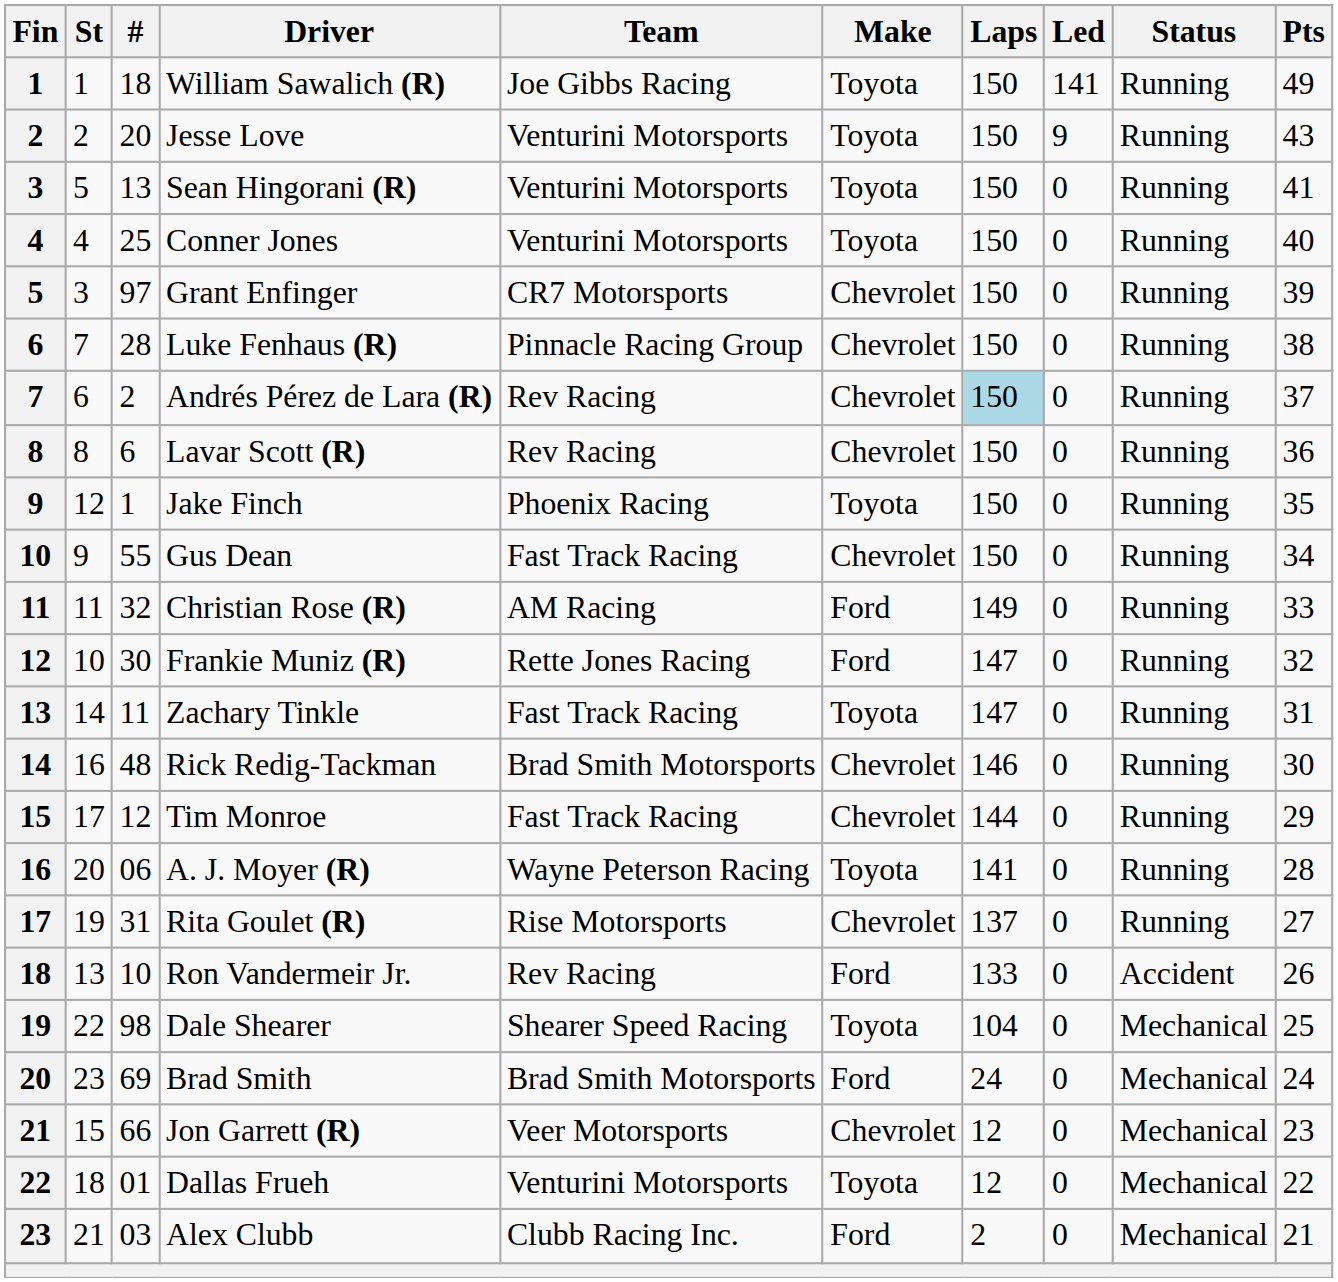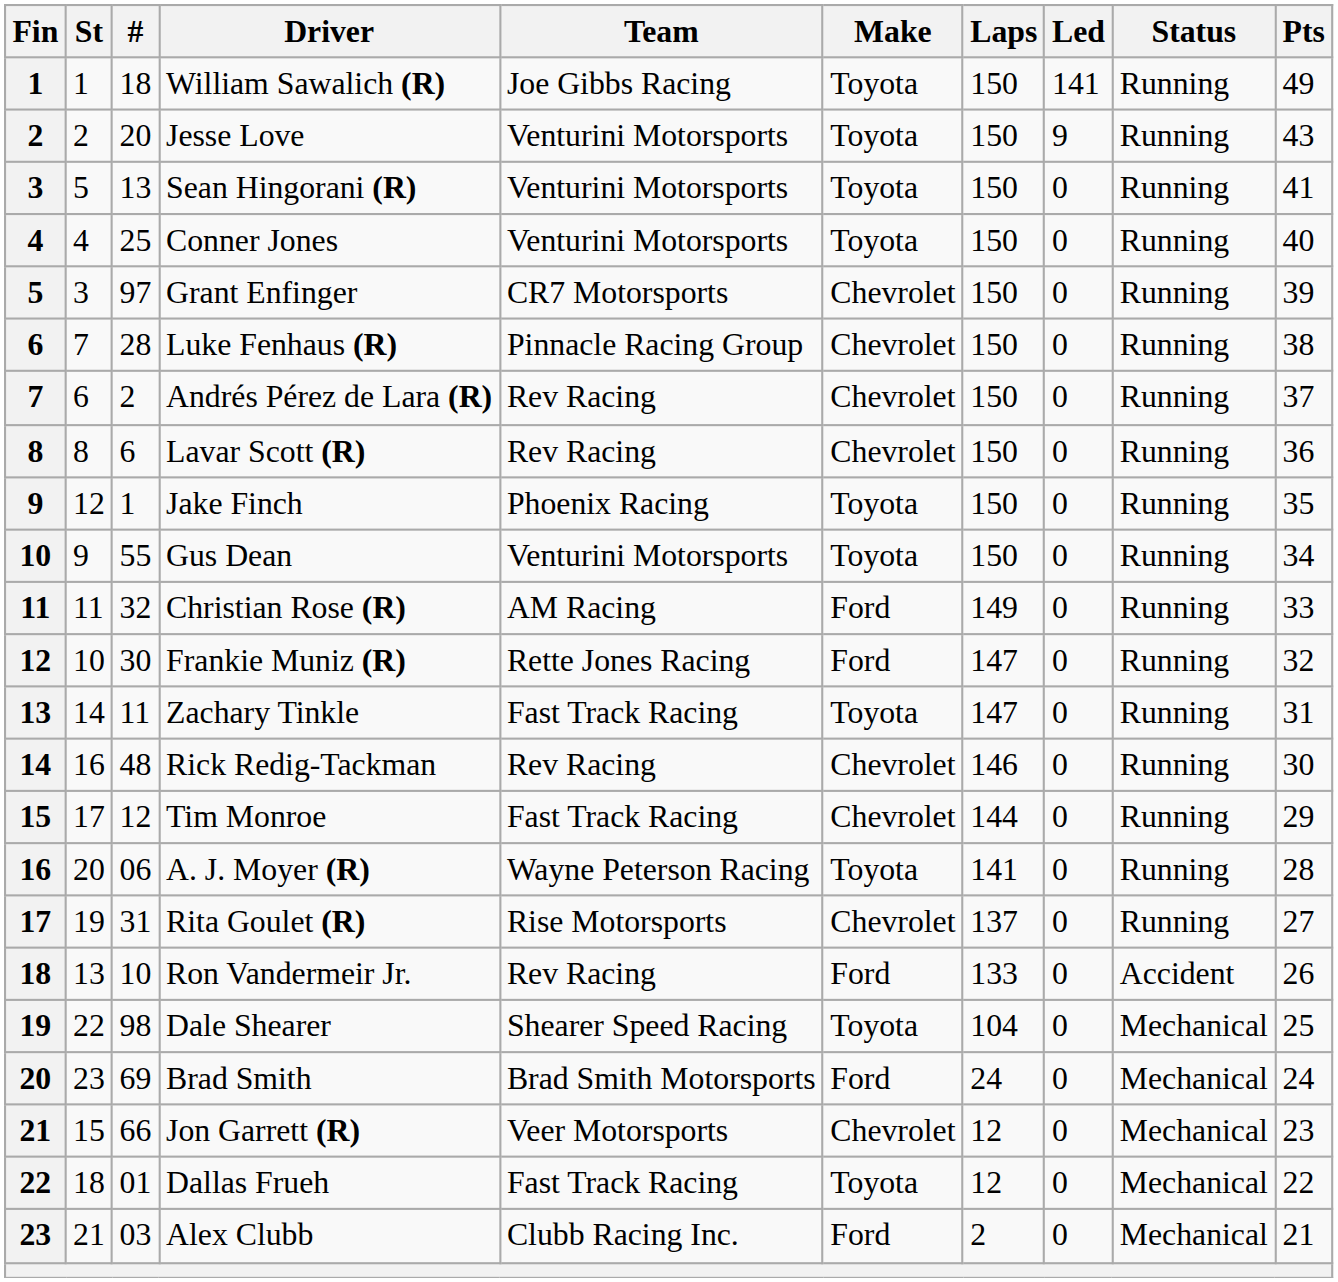 <table class="wikitable" style="font-size:95%">
 <tr>
 <th>Fin</th>
 <th>St</th>
 <th>#</th>
 <th>Driver</th>
 <th>Team</th>
 <th>Make</th>
 <th>Laps</th>
 <th>Led</th>
 <th>Status</th>
 <th>Pts</th>
 </tr>
 <tr>
 <th>1</th>
 <td>1</td>
 <td>18</td>
 <td>William Sawalich <strong>(R)</strong></td>
 <td>Joe Gibbs Racing</td>
 <td>Toyota</td>
 <td>150</td>
 <td>141</td>
 <td>Running</td>
 <td>49</td>
 </tr>
 <tr>
 <th>2</th>
 <td>2</td>
 <td>20</td>
 <td>Jesse Love</td>
 <td>Venturini Motorsports</td>
 <td>Toyota</td>
 <td>150</td>
 <td>9</td>
 <td>Running</td>
 <td>43</td>
 </tr>
 <tr>
 <th>3</th>
 <td>5</td>
 <td>13</td>
 <td>Sean Hingorani <strong>(R)</strong></td>
 <td>Venturini Motorsports</td>
 <td>Toyota</td>
 <td>150</td>
 <td>0</td>
 <td>Running</td>
 <td>41</td>
 </tr>
 <tr>
 <th>4</th>
 <td>4</td>
 <td>25</td>
 <td>Conner Jones</td>
 <td>Venturini Motorsports</td>
 <td>Toyota</td>
 <td>150</td>
 <td>0</td>
 <td>Running</td>
 <td>40</td>
 </tr>
 <tr>
 <th>5</th>
 <td>3</td>
 <td>97</td>
 <td>Grant Enfinger</td>
 <td>CR7 Motorsports</td>
 <td>Chevrolet</td>
 <td>150</td>
 <td>0</td>
 <td>Running</td>
 <td>39</td>
 </tr>
 <tr>
 <th>6</th>
 <td>7</td>
 <td>28</td>
 <td>Luke Fenhaus <strong>(R)</strong></td>
 <td>Pinnacle Racing Group</td>
 <td>Chevrolet</td>
 <td>150</td>
 <td>0</td>
 <td>Running</td>
 <td>38</td>
 </tr>
 <tr>
 <th>7</th>
 <td>6</td>
 <td>2</td>
 <td>Andrés Pérez de Lara <strong>(R)</strong></td>
 <td>Rev Racing</td>
 <td>Chevrolet</td>
-<td style="background: lightblue;">150</td>
+<td>150</td>
 <td>0</td>
 <td>Running</td>
 <td>37</td>
 </tr>
 <tr>
 <th>8</th>
 <td>8</td>
 <td>6</td>
 <td>Lavar Scott <strong>(R)</strong></td>
 <td>Rev Racing</td>
 <td>Chevrolet</td>
 <td>150</td>
 <td>0</td>
 <td>Running</td>
 <td>36</td>
 </tr>
 <tr>
 <th>9</th>
 <td>12</td>
 <td>1</td>
 <td>Jake Finch</td>
 <td>Phoenix Racing</td>
 <td>Toyota</td>
 <td>150</td>
 <td>0</td>
 <td>Running</td>
 <td>35</td>
 </tr>
 <tr>
 <th>10</th>
 <td>9</td>
 <td>55</td>
 <td>Gus Dean</td>
-<td>Fast Track Racing</td>
-<td>Chevrolet</td>
+<td>Venturini Motorsports</td>
+<td>Toyota</td>
 <td>150</td>
 <td>0</td>
 <td>Running</td>
 <td>34</td>
 </tr>
 <tr>
 <th>11</th>
 <td>11</td>
 <td>32</td>
 <td>Christian Rose <strong>(R)</strong></td>
 <td>AM Racing</td>
 <td>Ford</td>
 <td>149</td>
 <td>0</td>
 <td>Running</td>
 <td>33</td>
 </tr>
 <tr>
 <th>12</th>
 <td>10</td>
 <td>30</td>
 <td>Frankie Muniz <strong>(R)</strong></td>
 <td>Rette Jones Racing</td>
 <td>Ford</td>
 <td>147</td>
 <td>0</td>
 <td>Running</td>
 <td>32</td>
 </tr>
 <tr>
 <th>13</th>
 <td>14</td>
 <td>11</td>
 <td>Zachary Tinkle</td>
 <td>Fast Track Racing</td>
 <td>Toyota</td>
 <td>147</td>
 <td>0</td>
 <td>Running</td>
 <td>31</td>
 </tr>
 <tr>
 <th>14</th>
 <td>16</td>
 <td>48</td>
 <td>Rick Redig-Tackman</td>
-<td>Brad Smith Motorsports</td>
+<td>Rev Racing</td>
 <td>Chevrolet</td>
 <td>146</td>
 <td>0</td>
 <td>Running</td>
 <td>30</td>
 </tr>
 <tr>
 <th>15</th>
 <td>17</td>
 <td>12</td>
 <td>Tim Monroe</td>
 <td>Fast Track Racing</td>
 <td>Chevrolet</td>
 <td>144</td>
 <td>0</td>
 <td>Running</td>
 <td>29</td>
 </tr>
 <tr>
 <th>16</th>
 <td>20</td>
 <td>06</td>
 <td>A. J. Moyer <strong>(R)</strong></td>
 <td>Wayne Peterson Racing</td>
 <td>Toyota</td>
 <td>141</td>
 <td>0</td>
 <td>Running</td>
 <td>28</td>
 </tr>
 <tr>
 <th>17</th>
 <td>19</td>
 <td>31</td>
 <td>Rita Goulet <strong>(R)</strong></td>
 <td>Rise Motorsports</td>
 <td>Chevrolet</td>
 <td>137</td>
 <td>0</td>
 <td>Running</td>
 <td>27</td>
 </tr>
 <tr>
 <th>18</th>
 <td>13</td>
 <td>10</td>
 <td>Ron Vandermeir Jr.</td>
 <td>Rev Racing</td>
 <td>Ford</td>
 <td>133</td>
 <td>0</td>
 <td>Accident</td>
 <td>26</td>
 </tr>
 <tr>
 <th>19</th>
 <td>22</td>
 <td>98</td>
 <td>Dale Shearer</td>
 <td>Shearer Speed Racing</td>
 <td>Toyota</td>
 <td>104</td>
 <td>0</td>
 <td>Mechanical</td>
 <td>25</td>
 </tr>
 <tr>
 <th>20</th>
 <td>23</td>
 <td>69</td>
 <td>Brad Smith</td>
 <td>Brad Smith Motorsports</td>
 <td>Ford</td>
 <td>24</td>
 <td>0</td>
 <td>Mechanical</td>
 <td>24</td>
 </tr>
 <tr>
 <th>21</th>
 <td>15</td>
 <td>66</td>
 <td>Jon Garrett <strong>(R)</strong></td>
 <td>Veer Motorsports</td>
 <td>Chevrolet</td>
 <td>12</td>
 <td>0</td>
 <td>Mechanical</td>
 <td>23</td>
 </tr>
 <tr>
 <th>22</th>
 <td>18</td>
 <td>01</td>
 <td>Dallas Frueh</td>
-<td>Venturini Motorsports</td>
+<td>Fast Track Racing</td>
 <td>Toyota</td>
 <td>12</td>
 <td>0</td>
 <td>Mechanical</td>
 <td>22</td>
 </tr>
 <tr>
 <th>23</th>
 <td>21</td>
 <td>03</td>
 <td>Alex Clubb</td>
 <td>Clubb Racing Inc.</td>
 <td>Ford</td>
 <td>2</td>
 <td>0</td>
 <td>Mechanical</td>
 <td>21</td>
 </tr>
 <tr>
 <th colspan="10"></th>
 </tr>
 </table>
